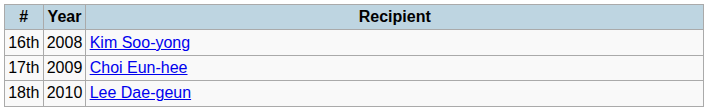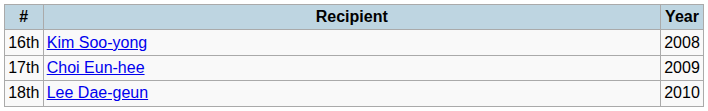 <table class="wikitable" style="width:700px">
 <tr>
 <th style="background:#BED5E1; width:10px">#</th>
+<th style="background:#BED5E1;">Recipient</th>
 <th style="background:#BED5E1; width:10px">Year</th>
-<th style="background:#BED5E1;">Recipient</th>
 </tr>
 <tr>
 <td>16th</td>
+<td><a href='#'>Kim Soo-yong</a></td>
 <td>2008</td>
-<td><a href='#'>Kim Soo-yong</a></td>
 </tr>
 <tr>
 <td>17th</td>
+<td><a href='#'>Choi Eun-hee</a></td>
 <td>2009</td>
-<td><a href='#'>Choi Eun-hee</a></td>
 </tr>
 <tr>
 <td>18th</td>
+<td><a href='#'>Lee Dae-geun</a></td>
 <td>2010</td>
-<td><a href='#'>Lee Dae-geun</a></td>
 </tr>
 </table>
